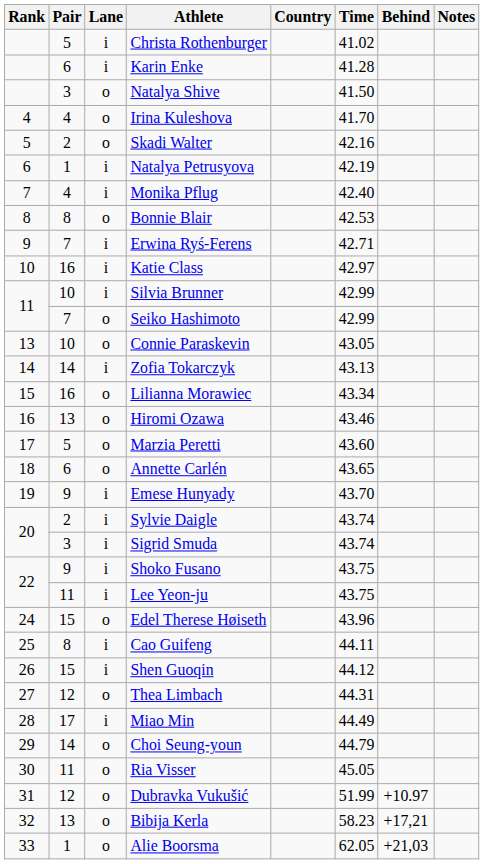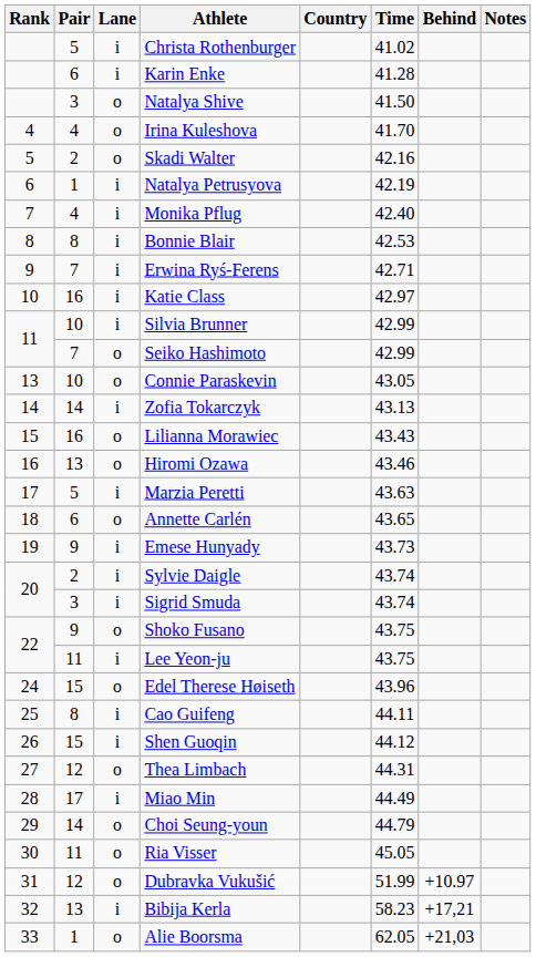 <table class="wikitable sortable" style="text-align:center">
 <tr>
 <th>Rank</th>
 <th>Pair</th>
 <th>Lane</th>
 <th>Athlete</th>
 <th>Country</th>
 <th>Time</th>
 <th>Behind</th>
 <th>Notes</th>
 </tr>
 <tr>
 <td></td>
 <td>5</td>
 <td>i</td>
 <td align=left><a href='#'>Christa Rothenburger</a></td>
 <td align=left></td>
 <td>41.02</td>
 <td></td>
 <td></td>
 </tr>
 <tr>
 <td></td>
 <td>6</td>
 <td>i</td>
 <td align=left><a href='#'>Karin Enke</a></td>
 <td align=left></td>
 <td>41.28</td>
 <td></td>
 <td></td>
 </tr>
 <tr>
 <td></td>
 <td>3</td>
 <td>o</td>
 <td align=left><a href='#'>Natalya Shive</a></td>
 <td align=left></td>
 <td>41.50</td>
 <td></td>
 <td></td>
 </tr>
 <tr>
 <td>4</td>
 <td>4</td>
 <td>o</td>
 <td align=left><a href='#'>Irina Kuleshova</a></td>
 <td align=left></td>
 <td>41.70</td>
 <td></td>
 <td></td>
 </tr>
 <tr>
 <td>5</td>
 <td>2</td>
 <td>o</td>
 <td align=left><a href='#'>Skadi Walter</a></td>
 <td align=left></td>
 <td>42.16</td>
 <td></td>
 <td></td>
 </tr>
 <tr>
 <td>6</td>
 <td>1</td>
 <td>i</td>
 <td align=left><a href='#'>Natalya Petrusyova</a></td>
 <td align=left></td>
 <td>42.19</td>
 <td></td>
 <td></td>
 </tr>
 <tr>
 <td>7</td>
 <td>4</td>
 <td>i</td>
 <td align=left><a href='#'>Monika Pflug</a></td>
 <td align=left></td>
 <td>42.40</td>
 <td></td>
 <td></td>
 </tr>
 <tr>
 <td>8</td>
 <td>8</td>
-<td>o</td>
+<td>i</td>
 <td align=left><a href='#'>Bonnie Blair</a></td>
 <td align=left></td>
 <td>42.53</td>
 <td></td>
 <td></td>
 </tr>
 <tr>
 <td>9</td>
 <td>7</td>
 <td>i</td>
 <td align=left><a href='#'>Erwina Ryś-Ferens</a></td>
 <td align=left></td>
 <td>42.71</td>
 <td></td>
 <td></td>
 </tr>
 <tr>
 <td>10</td>
 <td>16</td>
 <td>i</td>
 <td align=left><a href='#'>Katie Class</a></td>
 <td align=left></td>
 <td>42.97</td>
 <td></td>
 <td></td>
 </tr>
 <tr>
 <td rowspan=2>11</td>
 <td>10</td>
 <td>i</td>
 <td align=left><a href='#'>Silvia Brunner</a></td>
 <td align=left></td>
 <td>42.99</td>
 <td></td>
 <td></td>
 </tr>
 <tr>
 <td>7</td>
 <td>o</td>
 <td align=left><a href='#'>Seiko Hashimoto</a></td>
 <td align=left></td>
 <td>42.99</td>
 <td></td>
 <td></td>
 </tr>
 <tr>
 <td>13</td>
 <td>10</td>
 <td>o</td>
 <td align=left><a href='#'>Connie Paraskevin</a></td>
 <td align=left></td>
 <td>43.05</td>
 <td></td>
 <td></td>
 </tr>
 <tr>
 <td>14</td>
 <td>14</td>
 <td>i</td>
 <td align=left><a href='#'>Zofia Tokarczyk</a></td>
 <td align=left></td>
 <td>43.13</td>
 <td></td>
 <td></td>
 </tr>
 <tr>
 <td>15</td>
 <td>16</td>
 <td>o</td>
 <td align=left><a href='#'>Lilianna Morawiec</a></td>
 <td align=left></td>
-<td>43.34</td>
+<td>43.43</td>
 <td></td>
 <td></td>
 </tr>
 <tr>
 <td>16</td>
 <td>13</td>
 <td>o</td>
 <td align=left><a href='#'>Hiromi Ozawa</a></td>
 <td align=left></td>
 <td>43.46</td>
 <td></td>
 <td></td>
 </tr>
 <tr>
 <td>17</td>
 <td>5</td>
-<td>o</td>
+<td>i</td>
 <td align=left><a href='#'>Marzia Peretti</a></td>
 <td align=left></td>
-<td>43.60</td>
+<td>43.63</td>
 <td></td>
 <td></td>
 </tr>
 <tr>
 <td>18</td>
 <td>6</td>
 <td>o</td>
 <td align=left><a href='#'>Annette Carlén</a></td>
 <td align=left></td>
 <td>43.65</td>
 <td></td>
 <td></td>
 </tr>
 <tr>
 <td>19</td>
 <td>9</td>
 <td>i</td>
 <td align=left><a href='#'>Emese Hunyady</a></td>
 <td align=left></td>
-<td>43.70</td>
+<td>43.73</td>
 <td></td>
 <td></td>
 </tr>
 <tr>
 <td rowspan=2>20</td>
 <td>2</td>
 <td>i</td>
 <td align=left><a href='#'>Sylvie Daigle</a></td>
 <td align=left></td>
 <td>43.74</td>
 <td></td>
 <td></td>
 </tr>
 <tr>
 <td>3</td>
 <td>i</td>
 <td align=left><a href='#'>Sigrid Smuda</a></td>
 <td align=left></td>
 <td>43.74</td>
 <td></td>
 <td></td>
 </tr>
 <tr>
 <td rowspan=2>22</td>
 <td>9</td>
-<td>i</td>
+<td>o</td>
 <td align=left><a href='#'>Shoko Fusano</a></td>
 <td align=left></td>
 <td>43.75</td>
 <td></td>
 <td></td>
 </tr>
 <tr>
 <td>11</td>
 <td>i</td>
 <td align=left><a href='#'>Lee Yeon-ju</a></td>
 <td align=left></td>
 <td>43.75</td>
 <td></td>
 <td></td>
 </tr>
 <tr>
 <td>24</td>
 <td>15</td>
 <td>o</td>
 <td align=left><a href='#'>Edel Therese Høiseth</a></td>
 <td align=left></td>
 <td>43.96</td>
 <td></td>
 <td></td>
 </tr>
 <tr>
 <td>25</td>
 <td>8</td>
 <td>i</td>
 <td align=left><a href='#'>Cao Guifeng</a></td>
 <td align=left></td>
 <td>44.11</td>
 <td></td>
 <td></td>
 </tr>
 <tr>
 <td>26</td>
 <td>15</td>
 <td>i</td>
 <td align=left><a href='#'>Shen Guoqin</a></td>
 <td align=left></td>
 <td>44.12</td>
 <td></td>
 <td></td>
 </tr>
 <tr>
 <td>27</td>
 <td>12</td>
 <td>o</td>
 <td align=left><a href='#'>Thea Limbach</a></td>
 <td align=left></td>
 <td>44.31</td>
 <td></td>
 <td></td>
 </tr>
 <tr>
 <td>28</td>
 <td>17</td>
 <td>i</td>
 <td align=left><a href='#'>Miao Min</a></td>
 <td align=left></td>
 <td>44.49</td>
 <td></td>
 <td></td>
 </tr>
 <tr>
 <td>29</td>
 <td>14</td>
 <td>o</td>
 <td align=left><a href='#'>Choi Seung-youn</a></td>
 <td align=left></td>
 <td>44.79</td>
 <td></td>
 <td></td>
 </tr>
 <tr>
 <td>30</td>
 <td>11</td>
 <td>o</td>
 <td align=left><a href='#'>Ria Visser</a></td>
 <td align=left></td>
 <td>45.05</td>
 <td></td>
 <td></td>
 </tr>
 <tr>
 <td>31</td>
 <td>12</td>
 <td>o</td>
 <td align=left><a href='#'>Dubravka Vukušić</a></td>
 <td align=left></td>
 <td>51.99</td>
 <td>+10.97</td>
 <td></td>
 </tr>
 <tr>
 <td>32</td>
 <td>13</td>
-<td>o</td>
+<td>i</td>
 <td align=left><a href='#'>Bibija Kerla</a></td>
 <td align=left></td>
 <td>58.23</td>
 <td>+17,21</td>
 <td></td>
 </tr>
 <tr>
 <td>33</td>
 <td>1</td>
 <td>o</td>
 <td align=left><a href='#'>Alie Boorsma</a></td>
 <td align=left></td>
 <td>62.05</td>
 <td>+21,03</td>
 <td></td>
 </tr>
 </table>
